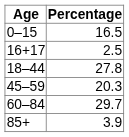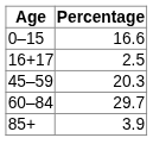 <table class="toc" align=right border=1 style="border-collapse: collapse; margin-right: 10pt; margin-top: 1em">
 <tr>
 <th>Age</th>
 <th>Percentage</th>
 </tr>
 <tr>
 <td>0–15</td>
-<td align=right>16.5</td>
+<td align=right>16.6</td>
 </tr>
 <tr>
 <td>16+17</td>
 <td align=right>2.5</td>
-</tr>
-<tr>
-<td>18–44</td>
-<td align=right>27.8</td>
 </tr>
 <tr>
 <td>45–59</td>
 <td align=right>20.3</td>
 </tr>
 <tr>
 <td>60–84</td>
 <td align=right>29.7</td>
 </tr>
 <tr>
 <td>85+</td>
 <td align=right>3.9</td>
 </tr>
 </table>
